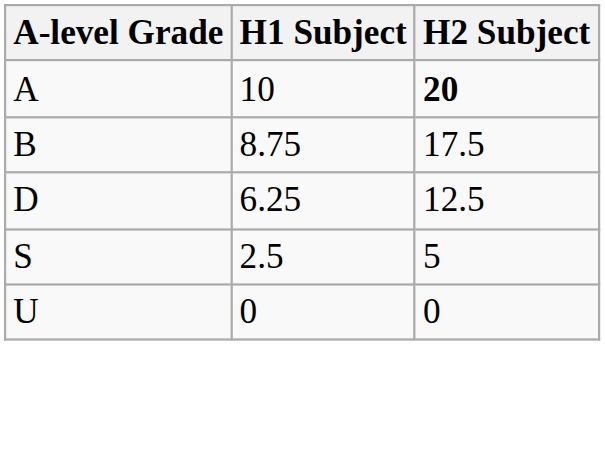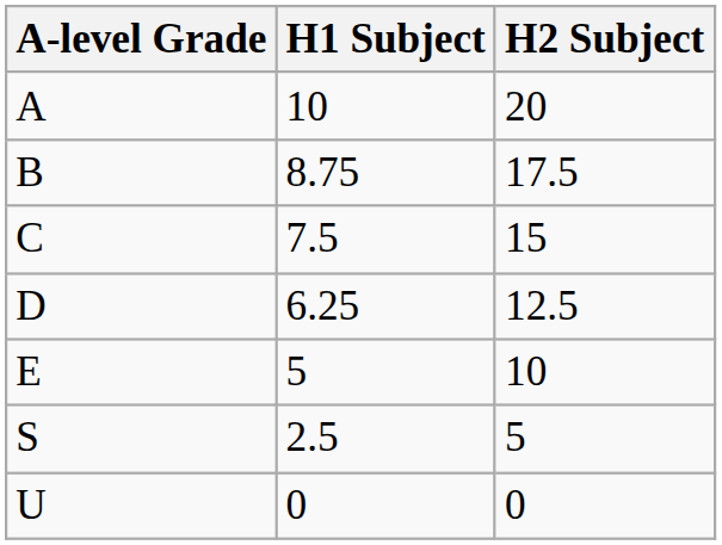 <table class="wikitable">
 <tr>
 <th>A-level Grade</th>
 <th>H1 Subject</th>
 <th>H2 Subject</th>
 </tr>
 <tr>
 <td>A</td>
 <td>10</td>
-<td><strong>20</strong></td>
+<td>20</td>
 </tr>
 <tr>
 <td>B</td>
 <td>8.75</td>
 <td>17.5</td>
 </tr>
 <tr>
+<td>C</td>
+<td>7.5</td>
+<td>15</td>
+</tr>
+<tr>
 <td>D</td>
 <td>6.25</td>
 <td>12.5</td>
+</tr>
+<tr>
+<td>E</td>
+<td>5</td>
+<td>10</td>
 </tr>
 <tr>
 <td>S</td>
 <td>2.5</td>
 <td>5</td>
 </tr>
 <tr>
 <td>U</td>
 <td>0</td>
 <td>0</td>
 </tr>
 </table>
